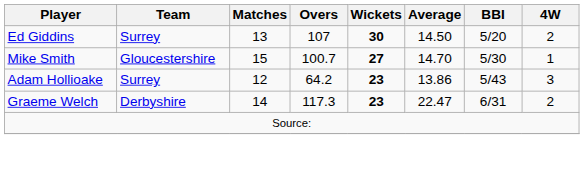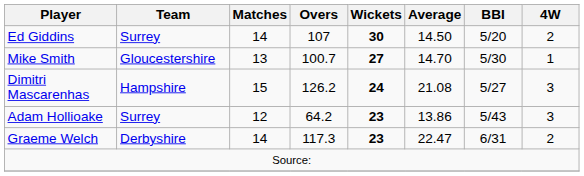 <table class="wikitable" style="text-align:center;">
 <tr>
 <th width=125>Player</th>
 <th width=125>Team</th>
 <th width=60>Matches</th>
 <th width=60>Overs</th>
 <th width=60>Wickets</th>
 <th width=60>Average</th>
 <th width=60>BBI</th>
 <th width=60>4W</th>
 </tr>
 <tr>
 <td align="left"><a href='#'>Ed Giddins</a></td>
 <td align="left"><a href='#'>Surrey</a></td>
-<td>13</td>
+<td>14</td>
 <td>107</td>
 <td><strong>30</strong></td>
 <td>14.50</td>
 <td>5/20</td>
 <td>2</td>
 </tr>
 <tr>
 <td align="left"><a href='#'>Mike Smith</a></td>
 <td align="left"><a href='#'>Gloucestershire</a></td>
-<td>15</td>
+<td>13</td>
 <td>100.7</td>
 <td><strong>27</strong></td>
 <td>14.70</td>
 <td>5/30</td>
 <td>1</td>
+</tr>
+<tr>
+<td align="left"><a href='#'>Dimitri Mascarenhas</a></td>
+<td align="left"><a href='#'>Hampshire</a></td>
+<td>15</td>
+<td>126.2</td>
+<td><strong>24</strong></td>
+<td>21.08</td>
+<td>5/27</td>
+<td>3</td>
 </tr>
 <tr>
 <td align="left"><a href='#'>Adam Hollioake</a></td>
 <td align="left"><a href='#'>Surrey</a></td>
 <td>12</td>
 <td>64.2</td>
 <td><strong>23</strong></td>
 <td>13.86</td>
 <td>5/43</td>
 <td>3</td>
 </tr>
 <tr>
 <td align="left"><a href='#'>Graeme Welch</a></td>
 <td align="left"><a href='#'>Derbyshire</a></td>
 <td>14</td>
 <td>117.3</td>
 <td><strong>23</strong></td>
 <td>22.47</td>
 <td>6/31</td>
 <td>2</td>
 </tr>
 <tr>
 <td colspan=8><small>Source:</small></td>
 </tr>
 <tr>
 </tr>
 </table>
